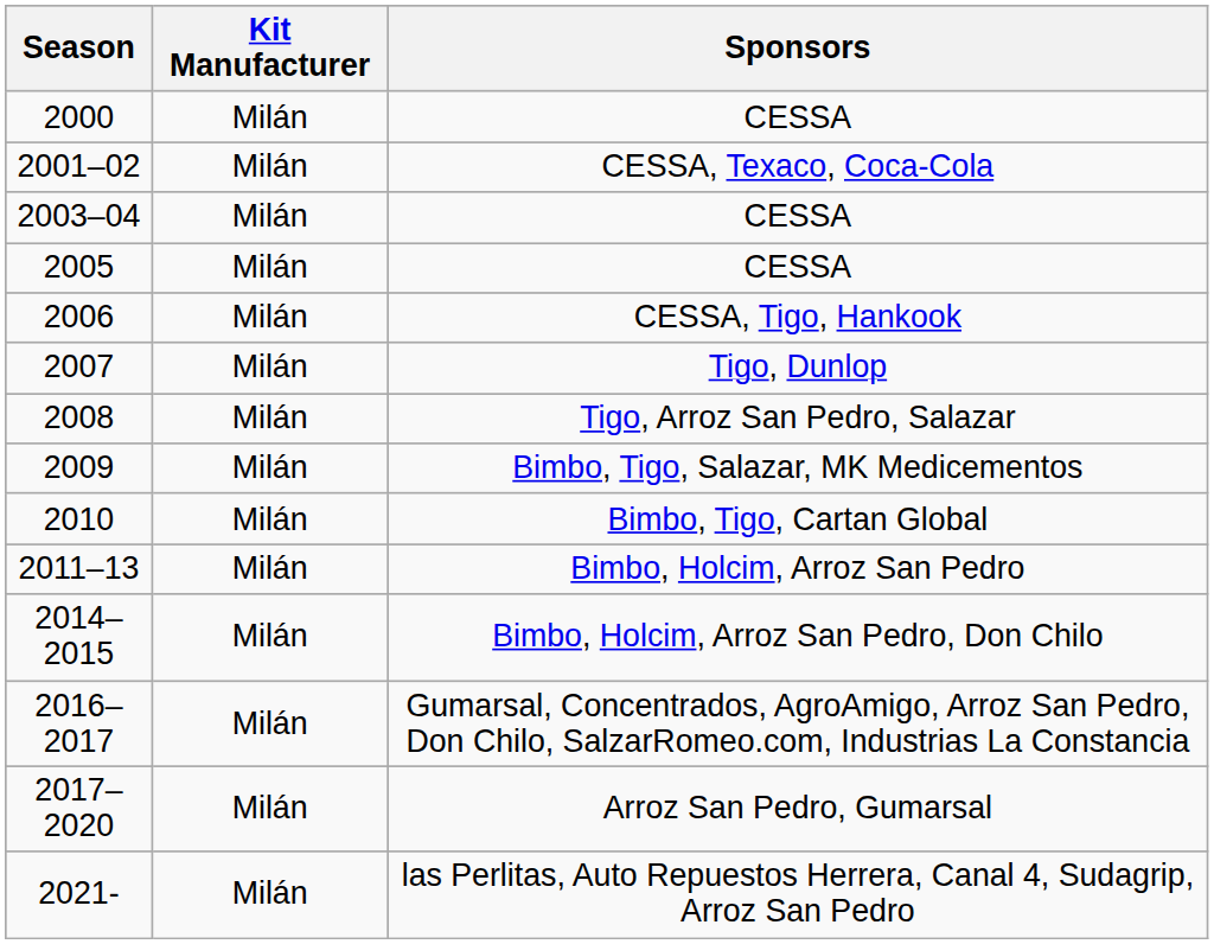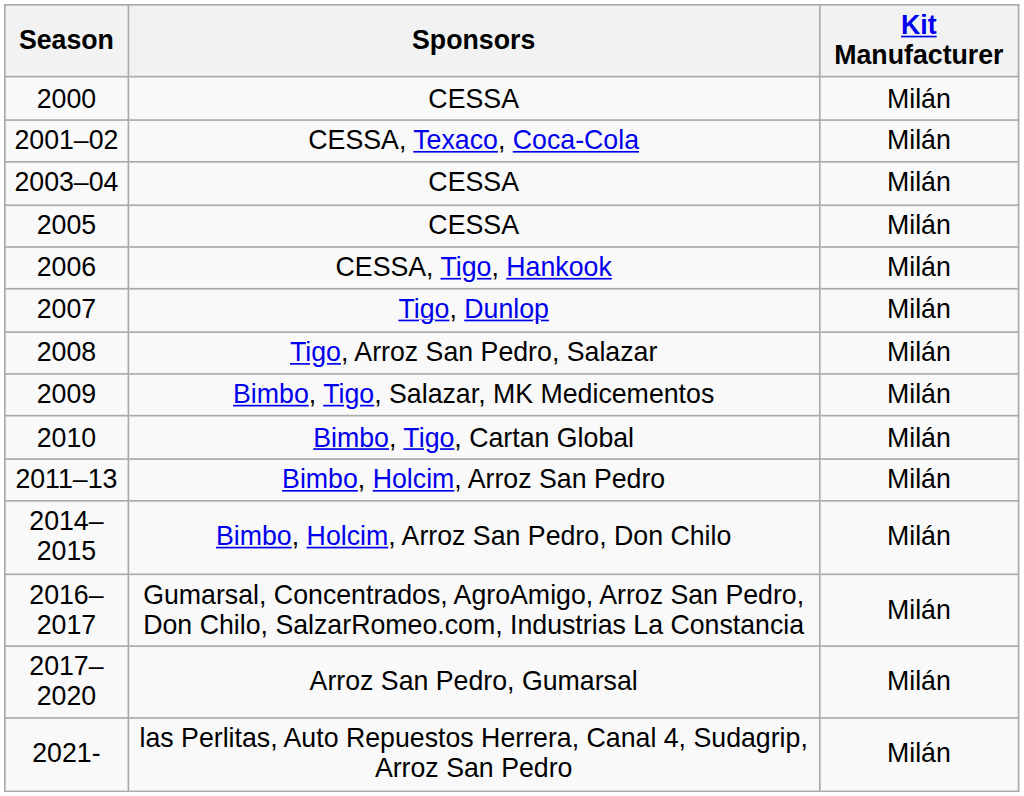 <table class="wikitable" style="text-align: center">
 <tr>
 <th>Season</th>
+<th>Sponsors</th>
 <th><a href='#'>Kit</a> Manufacturer</th>
-<th>Sponsors</th>
 </tr>
 <tr -->
 <td>2000</td>
+<td>CESSA</td>
 <td>Milán</td>
-<td>CESSA</td>
 </tr>
 <tr>
 <td>2001–02</td>
+<td>CESSA, <a href='#'>Texaco</a>, <a href='#'>Coca-Cola</a></td>
 <td>Milán</td>
-<td>CESSA, <a href='#'>Texaco</a>, <a href='#'>Coca-Cola</a></td>
 </tr>
 <tr>
 <td>2003–04</td>
+<td>CESSA</td>
 <td>Milán</td>
-<td>CESSA</td>
 </tr>
 <tr>
 <td>2005</td>
+<td>CESSA</td>
 <td>Milán</td>
-<td>CESSA</td>
 </tr>
 <tr>
 <td>2006</td>
+<td>CESSA, <a href='#'>Tigo</a>, <a href='#'>Hankook</a></td>
 <td>Milán</td>
-<td>CESSA, <a href='#'>Tigo</a>, <a href='#'>Hankook</a></td>
 </tr>
 <tr>
 <td>2007</td>
+<td><a href='#'>Tigo</a>, <a href='#'>Dunlop</a></td>
 <td>Milán</td>
-<td><a href='#'>Tigo</a>, <a href='#'>Dunlop</a></td>
 </tr>
 <tr>
 <td>2008</td>
+<td><a href='#'>Tigo</a>, Arroz San Pedro, Salazar</td>
 <td>Milán</td>
-<td><a href='#'>Tigo</a>, Arroz San Pedro, Salazar</td>
 </tr>
 <tr>
 <td>2009</td>
+<td><a href='#'>Bimbo</a>, <a href='#'>Tigo</a>, Salazar, MK Medicementos</td>
 <td>Milán</td>
-<td><a href='#'>Bimbo</a>, <a href='#'>Tigo</a>, Salazar, MK Medicementos</td>
 </tr>
 <tr>
 <td>2010</td>
+<td><a href='#'>Bimbo</a>, <a href='#'>Tigo</a>, Cartan Global</td>
 <td>Milán</td>
-<td><a href='#'>Bimbo</a>, <a href='#'>Tigo</a>, Cartan Global</td>
 </tr>
 <tr>
 <td>2011–13</td>
+<td><a href='#'>Bimbo</a>, <a href='#'>Holcim</a>, Arroz San Pedro</td>
 <td>Milán</td>
-<td><a href='#'>Bimbo</a>, <a href='#'>Holcim</a>, Arroz San Pedro</td>
 </tr>
 <tr>
 <td>2014–2015</td>
+<td><a href='#'>Bimbo</a>, <a href='#'>Holcim</a>, Arroz San Pedro, Don Chilo</td>
 <td>Milán</td>
-<td><a href='#'>Bimbo</a>, <a href='#'>Holcim</a>, Arroz San Pedro, Don Chilo</td>
 </tr>
 <tr>
 <td>2016–2017</td>
+<td>Gumarsal, Concentrados, AgroAmigo, Arroz San Pedro, Don Chilo, SalzarRomeo.com, Industrias La Constancia</td>
 <td>Milán</td>
-<td>Gumarsal, Concentrados, AgroAmigo, Arroz San Pedro, Don Chilo, SalzarRomeo.com, Industrias La Constancia</td>
 </tr>
 <tr>
 <td>2017–2020</td>
+<td>Arroz San Pedro, Gumarsal</td>
 <td>Milán</td>
-<td>Arroz San Pedro, Gumarsal</td>
 </tr>
 <tr>
 <td>2021-</td>
+<td>las Perlitas, Auto Repuestos Herrera, Canal 4, Sudagrip, Arroz San Pedro</td>
 <td>Milán</td>
-<td>las Perlitas, Auto Repuestos Herrera, Canal 4, Sudagrip, Arroz San Pedro</td>
 </tr>
 </table>
